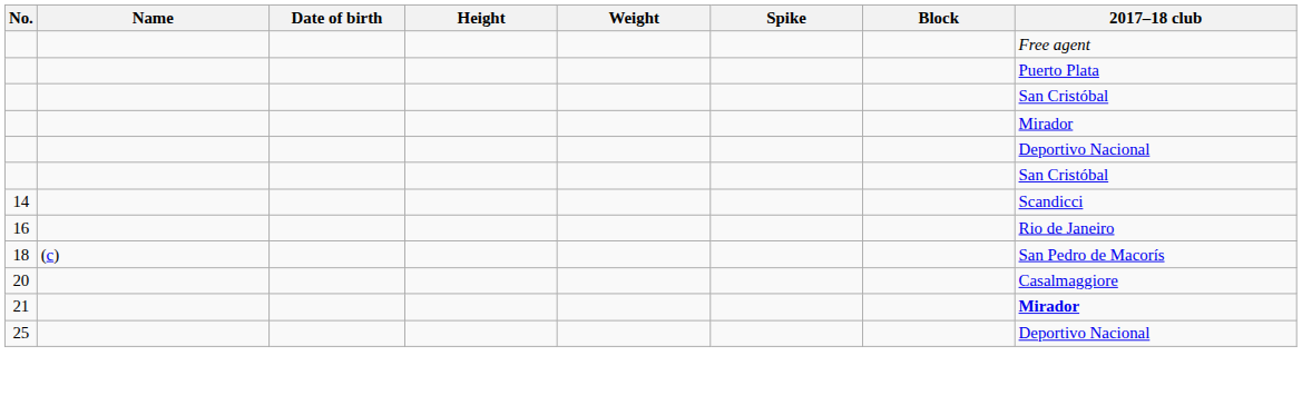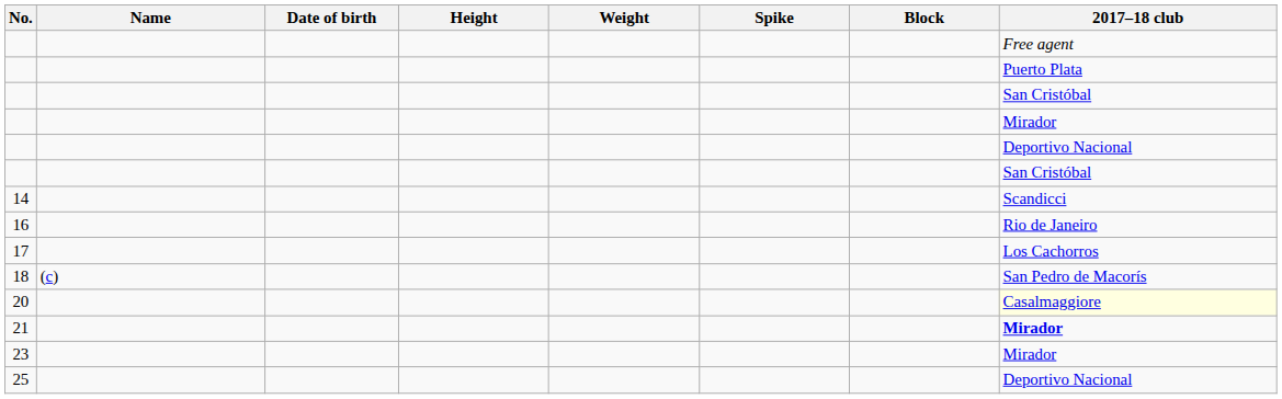 <table class="wikitable sortable" style="font-size:100%; text-align:center;">
 <tr>
 <th>No.</th>
 <th style="width:14em">Name</th>
 <th style="width:8em">Date of birth</th>
 <th style="width:9em">Height</th>
 <th style="width:9em">Weight</th>
 <th style="width:9em">Spike</th>
 <th style="width:9em">Block</th>
 <th style="width:17em">2017–18 club</th>
 </tr>
 <tr>
 <td></td>
 <td align=left></td>
 <td align=right></td>
 <td></td>
 <td></td>
 <td></td>
 <td></td>
 <td align=left><em>Free agent</em></td>
 </tr>
 <tr>
 <td></td>
 <td align=left></td>
 <td align=right></td>
 <td></td>
 <td></td>
 <td></td>
 <td></td>
 <td align=left> <a href='#'>Puerto Plata</a></td>
 </tr>
 <tr>
 <td></td>
 <td align=left></td>
 <td align=right></td>
 <td></td>
 <td></td>
 <td></td>
 <td></td>
 <td align=left> <a href='#'>San Cristóbal</a></td>
 </tr>
 <tr>
 <td></td>
 <td align=left></td>
 <td align=right></td>
 <td></td>
 <td></td>
 <td></td>
 <td></td>
 <td align=left> <a href='#'>Mirador</a></td>
 </tr>
 <tr>
 <td></td>
 <td align=left></td>
 <td align=right></td>
 <td></td>
 <td></td>
 <td></td>
 <td></td>
 <td align=left> <a href='#'>Deportivo Nacional</a></td>
 </tr>
 <tr>
 <td></td>
 <td align=left></td>
 <td align=right></td>
 <td></td>
 <td></td>
 <td></td>
 <td></td>
 <td align=left> <a href='#'>San Cristóbal</a></td>
 </tr>
 <tr>
 <td>14</td>
 <td align=left></td>
 <td align=right></td>
 <td></td>
 <td></td>
 <td></td>
 <td></td>
 <td align=left> <a href='#'>Scandicci</a></td>
 </tr>
 <tr>
 <td>16</td>
 <td align=left></td>
 <td align=right></td>
 <td></td>
 <td></td>
 <td></td>
 <td></td>
 <td align=left> <a href='#'>Rio de Janeiro</a></td>
 </tr>
 <tr>
+<td>17</td>
+<td align=left></td>
+<td align=right></td>
+<td></td>
+<td></td>
+<td></td>
+<td></td>
+<td align=left> <a href='#'>Los Cachorros</a></td>
+</tr>
+<tr>
 <td>18</td>
 <td align=left> (<a href='#'>c</a>)</td>
 <td align=right></td>
 <td></td>
 <td></td>
 <td></td>
 <td></td>
 <td align=left> <a href='#'>San Pedro de Macorís</a></td>
 </tr>
 <tr>
 <td>20</td>
 <td align=left></td>
 <td align=right></td>
 <td></td>
 <td></td>
 <td></td>
 <td></td>
-<td align=left> <a href='#'>Casalmaggiore</a></td>
+<td align=left style="background: lightyellow;"> <a href='#'>Casalmaggiore</a></td>
 </tr>
 <tr>
 <td>21</td>
 <td align=left></td>
 <td align=right></td>
 <td></td>
 <td></td>
 <td></td>
 <td></td>
 <td align=left><strong> <a href='#'>Mirador</a></strong></td>
 </tr>
 <tr>
+<td>23</td>
+<td align=left></td>
+<td align=right></td>
+<td></td>
+<td></td>
+<td></td>
+<td></td>
+<td align=left> <a href='#'>Mirador</a></td>
+</tr>
+<tr>
 <td>25</td>
 <td align=left></td>
 <td align=right></td>
 <td></td>
 <td></td>
 <td></td>
 <td></td>
 <td align=left> <a href='#'>Deportivo Nacional</a></td>
 </tr>
 </table>
